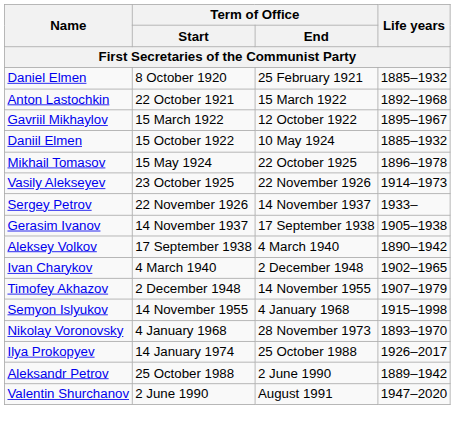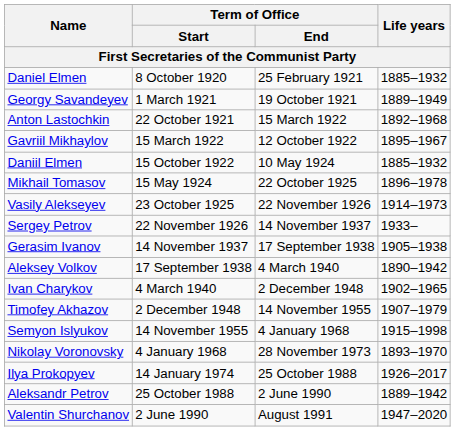 <table class="wikitable">
 <tr>
 <th rowspan="2">Name</th>
 <th colspan="2">Term of Office</th>
 <th rowspan="2">Life years</th>
 </tr>
 <tr>
 <th>Start</th>
 <th>End</th>
 </tr>
 <tr>
 <th colspan="4">First Secretaries of the Communist Party</th>
 </tr>
 <tr>
 <td><a href='#'>Daniel Elmen</a></td>
 <td>8 October 1920</td>
 <td>25 February 1921</td>
 <td>1885–1932</td>
+</tr>
+<tr>
+<td><a href='#'>Georgy Savandeyev</a></td>
+<td>1 March 1921</td>
+<td>19 October 1921</td>
+<td>1889–1949</td>
 </tr>
 <tr>
 <td><a href='#'>Anton Lastochkin</a></td>
 <td>22 October 1921</td>
 <td>15 March 1922</td>
 <td>1892–1968</td>
 </tr>
 <tr>
 <td><a href='#'>Gavriil Mikhaylov</a></td>
 <td>15 March 1922</td>
 <td>12 October 1922</td>
 <td>1895–1967</td>
 </tr>
 <tr>
 <td><a href='#'>Daniil Elmen</a></td>
 <td>15 October 1922</td>
 <td>10 May 1924</td>
 <td>1885–1932</td>
 </tr>
 <tr>
 <td><a href='#'>Mikhail Tomasov</a></td>
 <td>15 May 1924</td>
 <td>22 October 1925</td>
 <td>1896–1978</td>
 </tr>
 <tr>
 <td><a href='#'>Vasily Alekseyev</a></td>
 <td>23 October 1925</td>
 <td>22 November 1926</td>
 <td>1914–1973</td>
 </tr>
 <tr>
 <td><a href='#'>Sergey Petrov</a></td>
 <td>22 November 1926</td>
 <td>14 November 1937</td>
 <td>1933–</td>
 </tr>
 <tr>
 <td><a href='#'>Gerasim Ivanov</a></td>
 <td>14 November 1937</td>
 <td>17 September 1938</td>
 <td>1905–1938</td>
 </tr>
 <tr>
 <td><a href='#'>Aleksey Volkov</a></td>
 <td>17 September 1938</td>
 <td>4 March 1940</td>
 <td>1890–1942</td>
 </tr>
 <tr>
 <td><a href='#'>Ivan Charykov</a></td>
 <td>4 March 1940</td>
 <td>2 December 1948</td>
 <td>1902–1965</td>
 </tr>
 <tr>
 <td><a href='#'>Timofey Akhazov</a></td>
 <td>2 December 1948</td>
 <td>14 November 1955</td>
 <td>1907–1979</td>
 </tr>
 <tr>
 <td><a href='#'>Semyon Islyukov</a></td>
 <td>14 November 1955</td>
 <td>4 January 1968</td>
 <td>1915–1998</td>
 </tr>
 <tr>
 <td><a href='#'>Nikolay Voronovsky</a></td>
 <td>4 January 1968</td>
 <td>28 November 1973</td>
 <td>1893–1970</td>
 </tr>
 <tr>
 <td><a href='#'>Ilya Prokopyev</a></td>
 <td>14 January 1974</td>
 <td>25 October 1988</td>
 <td>1926–2017</td>
 </tr>
 <tr>
 <td><a href='#'>Aleksandr Petrov</a></td>
 <td>25 October 1988</td>
 <td>2 June 1990</td>
 <td>1889–1942</td>
 </tr>
 <tr>
 <td><a href='#'>Valentin Shurchanov</a></td>
 <td>2 June 1990</td>
 <td>August 1991</td>
 <td>1947–2020</td>
 </tr>
 </table>
